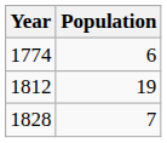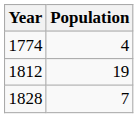 <table class="wikitable">
 <tr>
 <th>Year</th>
 <th>Population</th>
 </tr>
 <tr>
 <td>1774</td>
-<td style="text-align:right;">6</td>
+<td style="text-align:right;">4</td>
 </tr>
 <tr>
 <td>1812</td>
 <td style="text-align:right;">19</td>
 </tr>
 <tr>
 <td>1828</td>
 <td style="text-align:right;">7</td>
 </tr>
 </table>
